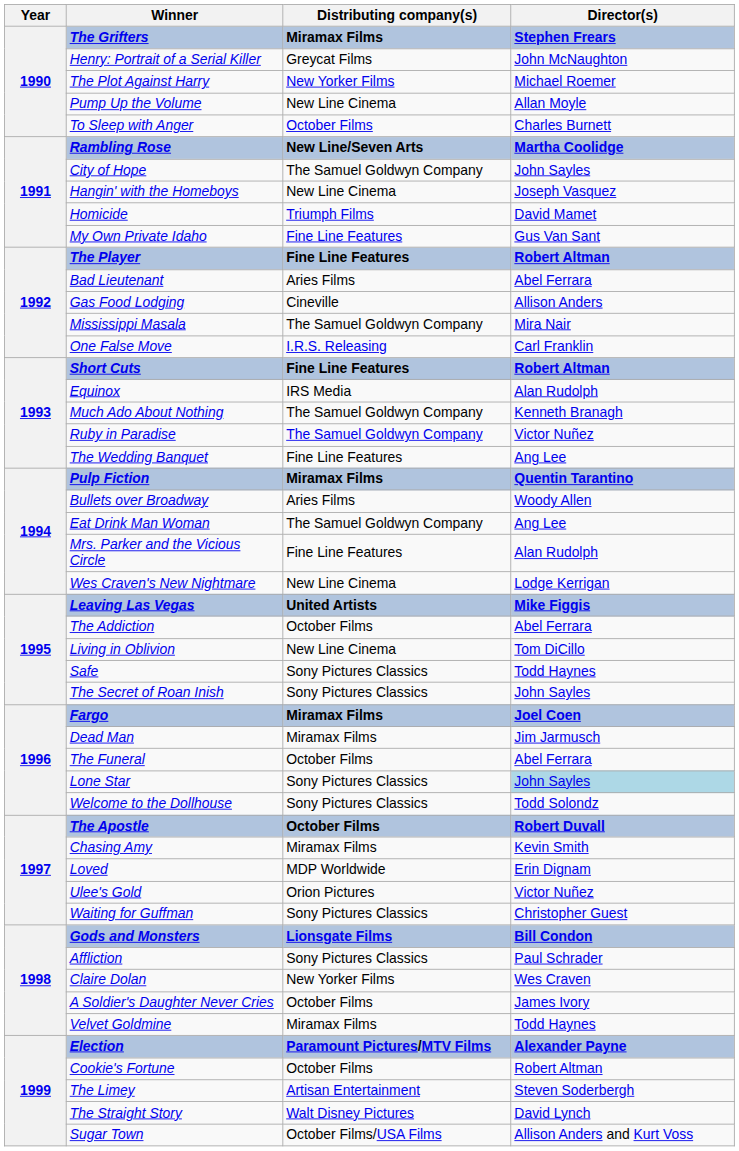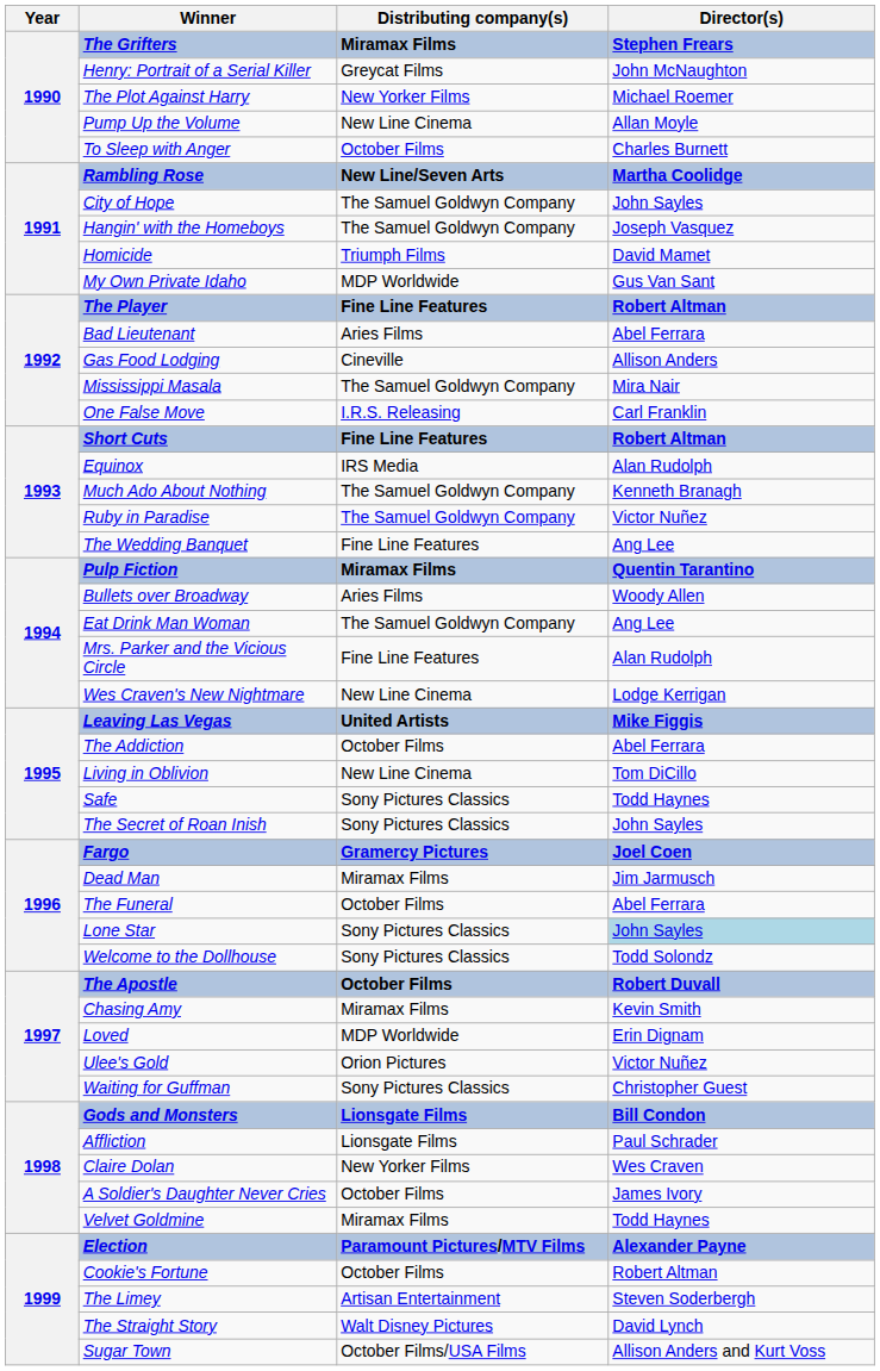 <table class="wikitable" width="95%" cellpadding="5">
 <tr>
 <th width="100">Year</th>
 <th width="450">Winner</th>
 <th width="450">Distributing company(s)</th>
 <th width="450">Director(s)</th>
 </tr>
 <tr>
 <th rowspan="5" style="text-align:center;"><a href='#'>1990</a></th>
 <td style="background:#B0C4DE"><strong><em><a href='#'>The Grifters</a></em></strong></td>
 <td style="background:#B0C4DE"><strong>Miramax Films</strong></td>
 <td style="background:#B0C4DE"><strong><a href='#'>Stephen Frears</a></strong></td>
 </tr>
 <tr>
 <td><em><a href='#'>Henry: Portrait of a Serial Killer</a></em></td>
 <td>Greycat Films</td>
 <td><a href='#'>John McNaughton</a></td>
 </tr>
 <tr>
 <td><em><a href='#'>The Plot Against Harry</a></em></td>
 <td><a href='#'>New Yorker Films</a></td>
 <td><a href='#'>Michael Roemer</a></td>
 </tr>
 <tr>
 <td><em><a href='#'>Pump Up the Volume</a></em></td>
 <td>New Line Cinema</td>
 <td><a href='#'>Allan Moyle</a></td>
 </tr>
 <tr>
 <td><em><a href='#'>To Sleep with Anger</a></em></td>
 <td><a href='#'>October Films</a></td>
 <td><a href='#'>Charles Burnett</a></td>
 </tr>
 <tr>
 <th rowspan="5" style="text-align:center;"><a href='#'>1991</a></th>
 <td style="background:#B0C4DE"><strong><em><a href='#'>Rambling Rose</a></em></strong></td>
 <td style="background:#B0C4DE"><strong>New Line/Seven Arts</strong></td>
 <td style="background:#B0C4DE"><strong><a href='#'>Martha Coolidge</a></strong></td>
 </tr>
 <tr>
 <td><em><a href='#'>City of Hope</a></em></td>
 <td>The Samuel Goldwyn Company</td>
 <td><a href='#'>John Sayles</a></td>
 </tr>
 <tr>
 <td><em><a href='#'>Hangin' with the Homeboys</a></em></td>
-<td>New Line Cinema</td>
+<td>The Samuel Goldwyn Company</td>
 <td><a href='#'>Joseph Vasquez</a></td>
 </tr>
 <tr>
 <td><em><a href='#'>Homicide</a></em></td>
 <td><a href='#'>Triumph Films</a></td>
 <td><a href='#'>David Mamet</a></td>
 </tr>
 <tr>
 <td><em><a href='#'>My Own Private Idaho</a></em></td>
-<td><a href='#'>Fine Line Features</a></td>
+<td>MDP Worldwide</td>
 <td><a href='#'>Gus Van Sant</a></td>
 </tr>
 <tr>
 <th rowspan="5" style="text-align:center;"><a href='#'>1992</a></th>
 <td style="background:#B0C4DE"><strong><em><a href='#'>The Player</a></em></strong></td>
 <td style="background:#B0C4DE"><strong>Fine Line Features</strong></td>
 <td style="background:#B0C4DE"><strong><a href='#'>Robert Altman</a></strong></td>
 </tr>
 <tr>
 <td><em><a href='#'>Bad Lieutenant</a></em></td>
 <td>Aries Films</td>
 <td><a href='#'>Abel Ferrara</a></td>
 </tr>
 <tr>
 <td><em><a href='#'>Gas Food Lodging</a></em></td>
 <td>Cineville</td>
 <td><a href='#'>Allison Anders</a></td>
 </tr>
 <tr>
 <td><em><a href='#'>Mississippi Masala</a></em></td>
 <td>The Samuel Goldwyn Company</td>
 <td><a href='#'>Mira Nair</a></td>
 </tr>
 <tr>
 <td><em><a href='#'>One False Move</a></em></td>
 <td><a href='#'>I.R.S. Releasing</a></td>
 <td><a href='#'>Carl Franklin</a></td>
 </tr>
 <tr>
 <th rowspan="5" style="text-align:center;"><a href='#'>1993</a></th>
 <td style="background:#B0C4DE"><strong><em><a href='#'>Short Cuts</a></em></strong></td>
 <td style="background:#B0C4DE"><strong>Fine Line Features</strong></td>
 <td style="background:#B0C4DE"><strong><a href='#'>Robert Altman</a></strong></td>
 </tr>
 <tr>
 <td><em><a href='#'>Equinox</a></em></td>
 <td>IRS Media</td>
 <td><a href='#'>Alan Rudolph</a></td>
 </tr>
 <tr>
 <td><em><a href='#'>Much Ado About Nothing</a></em></td>
 <td>The Samuel Goldwyn Company</td>
 <td><a href='#'>Kenneth Branagh</a></td>
 </tr>
 <tr>
 <td><em><a href='#'>Ruby in Paradise</a></em></td>
 <td><a href='#'>The Samuel Goldwyn Company</a></td>
 <td><a href='#'>Victor Nuñez</a></td>
 </tr>
 <tr>
 <td><em><a href='#'>The Wedding Banquet</a></em></td>
 <td>Fine Line Features</td>
 <td><a href='#'>Ang Lee</a></td>
 </tr>
 <tr>
 <th rowspan="5" style="text-align:center;"><a href='#'>1994</a></th>
 <td style="background:#B0C4DE"><strong><em><a href='#'>Pulp Fiction</a></em></strong></td>
 <td style="background:#B0C4DE"><strong>Miramax Films</strong></td>
 <td style="background:#B0C4DE"><strong><a href='#'>Quentin Tarantino</a></strong></td>
 </tr>
 <tr>
 <td><em><a href='#'>Bullets over Broadway</a></em></td>
 <td>Aries Films</td>
 <td><a href='#'>Woody Allen</a></td>
 </tr>
 <tr>
 <td><em><a href='#'>Eat Drink Man Woman</a></em></td>
 <td>The Samuel Goldwyn Company</td>
 <td><a href='#'>Ang Lee</a></td>
 </tr>
 <tr>
 <td><em><a href='#'>Mrs. Parker and the Vicious Circle</a></em></td>
 <td>Fine Line Features</td>
 <td><a href='#'>Alan Rudolph</a></td>
 </tr>
 <tr>
 <td><em><a href='#'>Wes Craven's New Nightmare</a></em></td>
 <td>New Line Cinema</td>
 <td><a href='#'>Lodge Kerrigan</a></td>
 </tr>
 <tr>
 <th rowspan="5" style="text-align:center;"><a href='#'>1995</a></th>
 <td style="background:#B0C4DE"><strong><em><a href='#'>Leaving Las Vegas</a></em></strong></td>
 <td style="background:#B0C4DE"><strong>United Artists</strong></td>
 <td style="background:#B0C4DE"><strong><a href='#'>Mike Figgis</a></strong></td>
 </tr>
 <tr>
 <td><em><a href='#'>The Addiction</a></em></td>
 <td>October Films</td>
 <td><a href='#'>Abel Ferrara</a></td>
 </tr>
 <tr>
 <td><em><a href='#'>Living in Oblivion</a></em></td>
 <td>New Line Cinema</td>
 <td><a href='#'>Tom DiCillo</a></td>
 </tr>
 <tr>
 <td><em><a href='#'>Safe</a></em></td>
 <td>Sony Pictures Classics</td>
 <td><a href='#'>Todd Haynes</a></td>
 </tr>
 <tr>
 <td><em><a href='#'>The Secret of Roan Inish</a></em></td>
 <td>Sony Pictures Classics</td>
 <td><a href='#'>John Sayles</a></td>
 </tr>
 <tr>
 <th rowspan="5" style="text-align:center;"><a href='#'>1996</a></th>
 <td style="background:#B0C4DE"><strong><em><a href='#'>Fargo</a></em></strong></td>
-<td style="background:#B0C4DE"><strong>Miramax Films</strong></td>
+<td style="background:#B0C4DE"><strong><a href='#'>Gramercy Pictures</a></strong></td>
 <td style="background:#B0C4DE"><strong><a href='#'>Joel Coen</a></strong></td>
 </tr>
 <tr>
 <td><em><a href='#'>Dead Man</a></em></td>
 <td>Miramax Films</td>
 <td><a href='#'>Jim Jarmusch</a></td>
 </tr>
 <tr>
 <td><em><a href='#'>The Funeral</a></em></td>
 <td>October Films</td>
 <td><a href='#'>Abel Ferrara</a></td>
 </tr>
 <tr>
 <td><em><a href='#'>Lone Star</a></em></td>
 <td>Sony Pictures Classics</td>
 <td style="background: lightblue;"><a href='#'>John Sayles</a></td>
 </tr>
 <tr>
 <td><em><a href='#'>Welcome to the Dollhouse</a></em></td>
 <td>Sony Pictures Classics</td>
 <td><a href='#'>Todd Solondz</a></td>
 </tr>
 <tr>
 <th rowspan="5" style="text-align:center;"><a href='#'>1997</a></th>
 <td style="background:#B0C4DE"><strong><em><a href='#'>The Apostle</a></em></strong></td>
 <td style="background:#B0C4DE"><strong>October Films</strong></td>
 <td style="background:#B0C4DE"><strong><a href='#'>Robert Duvall</a></strong></td>
 </tr>
 <tr>
 <td><em><a href='#'>Chasing Amy</a></em></td>
 <td>Miramax Films</td>
 <td><a href='#'>Kevin Smith</a></td>
 </tr>
 <tr>
 <td><em><a href='#'>Loved</a></em></td>
 <td>MDP Worldwide</td>
 <td><a href='#'>Erin Dignam</a></td>
 </tr>
 <tr>
 <td><em><a href='#'>Ulee's Gold</a></em></td>
 <td>Orion Pictures</td>
 <td><a href='#'>Victor Nuñez</a></td>
 </tr>
 <tr>
 <td><em><a href='#'>Waiting for Guffman</a></em></td>
 <td>Sony Pictures Classics</td>
 <td><a href='#'>Christopher Guest</a></td>
 </tr>
 <tr>
 <th rowspan="5" style="text-align:center;"><a href='#'>1998</a></th>
 <td style="background:#B0C4DE"><strong><em><a href='#'>Gods and Monsters</a></em></strong></td>
 <td style="background:#B0C4DE"><strong><a href='#'>Lionsgate Films</a></strong></td>
 <td style="background:#B0C4DE"><strong><a href='#'>Bill Condon</a></strong></td>
 </tr>
 <tr>
 <td><em><a href='#'>Affliction</a></em></td>
-<td>Sony Pictures Classics</td>
+<td>Lionsgate Films</td>
 <td><a href='#'>Paul Schrader</a></td>
 </tr>
 <tr>
 <td><em><a href='#'>Claire Dolan</a></em></td>
 <td>New Yorker Films</td>
 <td><a href='#'>Wes Craven</a></td>
 </tr>
 <tr>
 <td><em><a href='#'>A Soldier's Daughter Never Cries</a></em></td>
 <td>October Films</td>
 <td><a href='#'>James Ivory</a></td>
 </tr>
 <tr>
 <td><em><a href='#'>Velvet Goldmine</a></em></td>
 <td>Miramax Films</td>
 <td><a href='#'>Todd Haynes</a></td>
 </tr>
 <tr>
 <th rowspan="5" style="text-align:center;"><a href='#'>1999</a><br></th>
 <td style="background:#B0C4DE"><strong><em><a href='#'>Election</a></em></strong></td>
 <td style="background:#B0C4DE"><strong><a href='#'>Paramount Pictures</a>/<a href='#'>MTV Films</a></strong></td>
 <td style="background:#B0C4DE"><strong><a href='#'>Alexander Payne</a></strong></td>
 </tr>
 <tr>
 <td><em><a href='#'>Cookie's Fortune</a></em></td>
 <td>October Films</td>
 <td><a href='#'>Robert Altman</a></td>
 </tr>
 <tr>
 <td><em><a href='#'>The Limey</a></em></td>
 <td><a href='#'>Artisan Entertainment</a></td>
 <td><a href='#'>Steven Soderbergh</a></td>
 </tr>
 <tr>
 <td><em><a href='#'>The Straight Story</a></em></td>
 <td><a href='#'>Walt Disney Pictures</a></td>
 <td><a href='#'>David Lynch</a></td>
 </tr>
 <tr>
 <td><em><a href='#'>Sugar Town</a></em></td>
 <td>October Films/<a href='#'>USA Films</a></td>
 <td><a href='#'>Allison Anders</a> and <a href='#'>Kurt Voss</a></td>
 </tr>
 </table>
